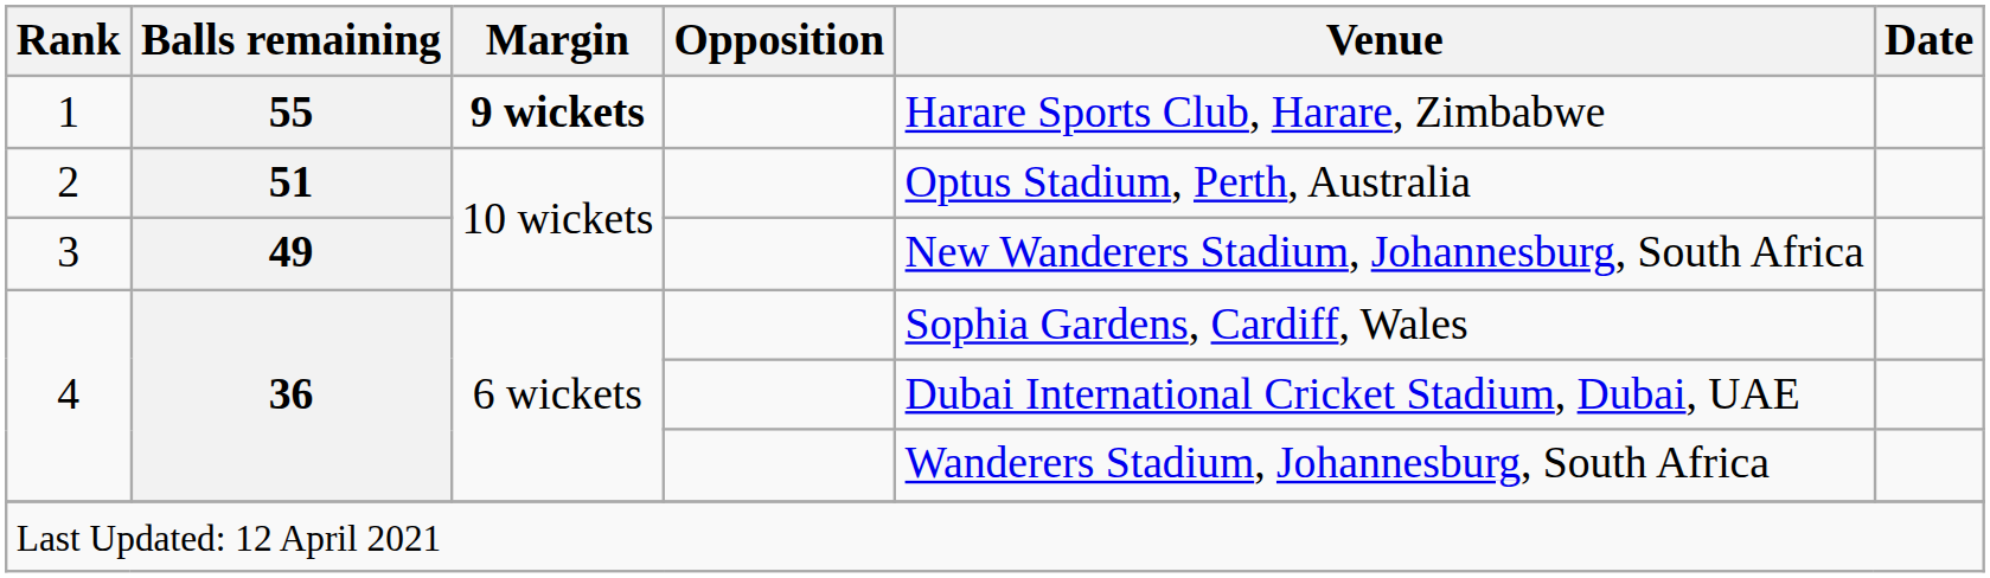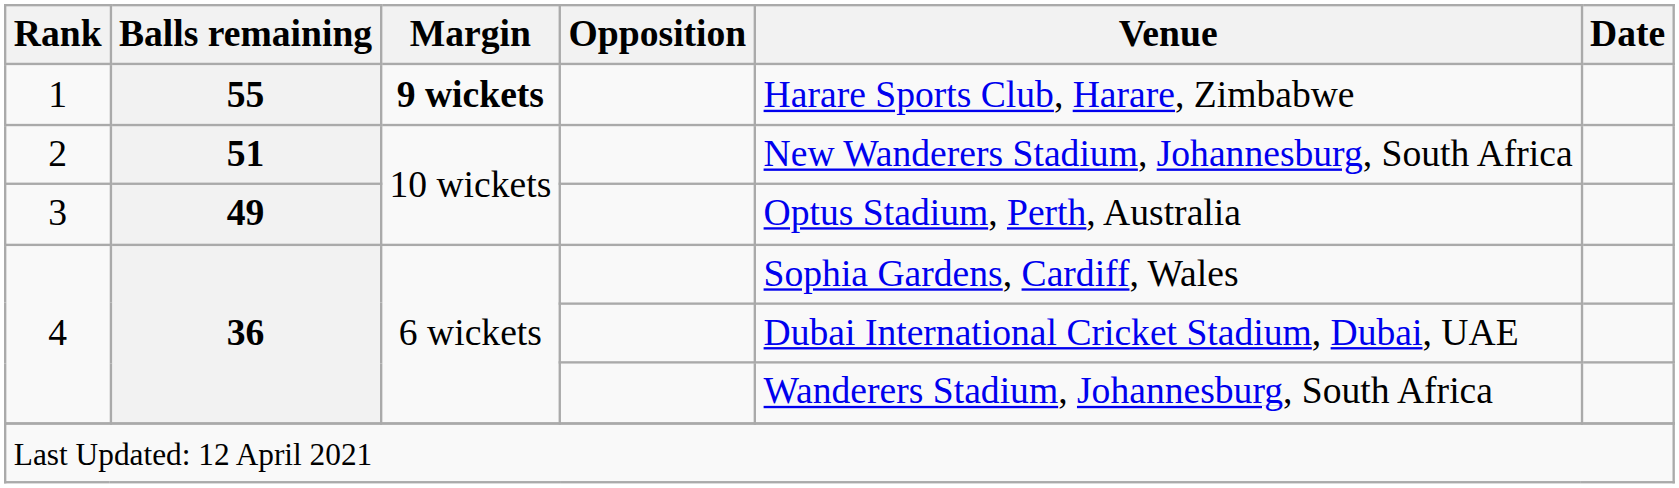 <table class="wikitable plainrowheaders sortable">
 <tr>
 <th scope=col>Rank</th>
 <th scope=col>Balls remaining</th>
 <th scope=col>Margin</th>
 <th scope=col>Opposition</th>
 <th scope=col>Venue</th>
 <th scope=col>Date</th>
 </tr>
 <tr>
 <td align=center>1</td>
 <th scope=row style=text-align:center>55</th>
 <td scope=row style=text-align:center;><strong>9 wickets</strong></td>
 <td></td>
 <td><a href='#'>Harare Sports Club</a>, <a href='#'>Harare</a>, Zimbabwe</td>
 <td></td>
 </tr>
 <tr>
 <td align=center>2</td>
 <th scope=row style=text-align:center>51</th>
 <td scope=row style=text-align:center; rowspan=2>10 wickets</td>
 <td></td>
-<td><a href='#'>Optus Stadium</a>, <a href='#'>Perth</a>, Australia</td>
+<td><a href='#'>New Wanderers Stadium</a>, <a href='#'>Johannesburg</a>, South Africa</td>
 <td></td>
 </tr>
 <tr>
 <td align=center>3</td>
 <th scope=row style=text-align:center>49</th>
 <td></td>
-<td><a href='#'>New Wanderers Stadium</a>, <a href='#'>Johannesburg</a>, South Africa</td>
+<td><a href='#'>Optus Stadium</a>, <a href='#'>Perth</a>, Australia</td>
 <td></td>
 </tr>
 <tr>
 <td align=center rowspan=3>4</td>
 <th scope=row style=text-align:center rowspan=3>36</th>
 <td scope=row style=text-align:center; rowspan=3>6 wickets</td>
 <td></td>
 <td><a href='#'>Sophia Gardens</a>, <a href='#'>Cardiff</a>, Wales</td>
 <td></td>
 </tr>
 <tr>
 <td></td>
 <td><a href='#'>Dubai International Cricket Stadium</a>, <a href='#'>Dubai</a>, UAE</td>
 <td></td>
 </tr>
 <tr>
 <td></td>
 <td><a href='#'>Wanderers Stadium</a>, <a href='#'>Johannesburg</a>, South Africa</td>
 <td></td>
 </tr>
 <tr>
 </tr>
 <tr class=sortbottom>
 <td colspan=6><small>Last Updated: 12 April 2021</small></td>
 </tr>
 </table>
